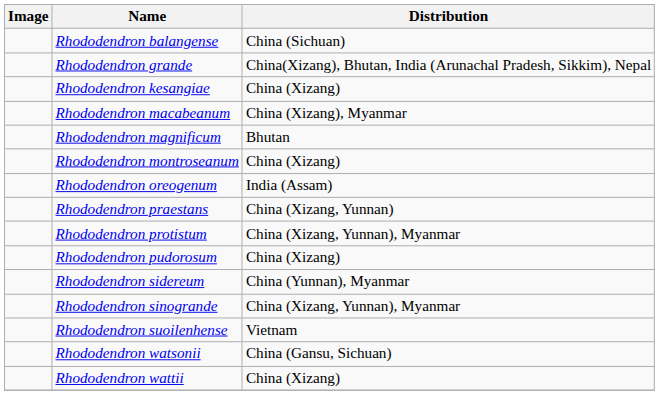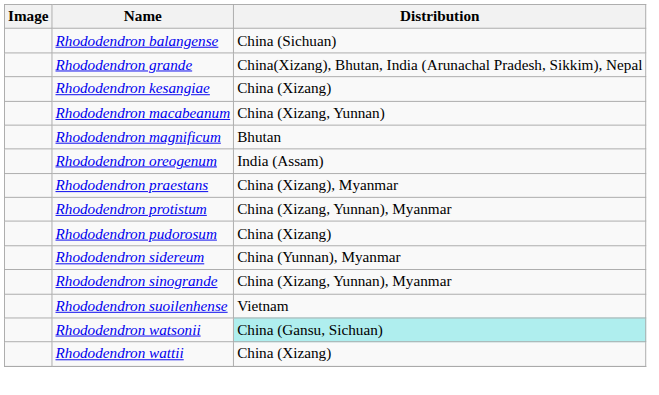 <table class="wikitable collapsible">
 <tr>
 <th>Image</th>
 <th>Name</th>
 <th>Distribution</th>
 </tr>
 <tr>
 <td></td>
 <td><em><a href='#'>Rhododendron balangense</a></em> </td>
 <td>China (Sichuan)</td>
 </tr>
 <tr>
 <td></td>
 <td><em><a href='#'>Rhododendron grande</a></em> </td>
 <td>China(Xizang), Bhutan, India (Arunachal Pradesh, Sikkim), Nepal</td>
 </tr>
 <tr>
 <td></td>
 <td><em><a href='#'>Rhododendron kesangiae</a></em> </td>
 <td>China (Xizang)</td>
 </tr>
 <tr>
 <td></td>
 <td><em><a href='#'>Rhododendron macabeanum</a></em> </td>
-<td>China (Xizang), Myanmar</td>
+<td>China (Xizang, Yunnan)</td>
 </tr>
 <tr>
 <td></td>
 <td><em><a href='#'>Rhododendron magnificum</a></em> </td>
 <td>Bhutan</td>
-</tr>
-<tr>
-<td></td>
-<td><em><a href='#'>Rhododendron montroseanum</a></em> </td>
-<td>China (Xizang)</td>
 </tr>
 <tr>
 <td></td>
 <td><em><a href='#'>Rhododendron oreogenum</a></em> </td>
 <td>India (Assam)</td>
 </tr>
 <tr>
 <td></td>
 <td><em><a href='#'>Rhododendron praestans</a></em> </td>
-<td>China (Xizang, Yunnan)</td>
+<td>China (Xizang), Myanmar</td>
 </tr>
 <tr>
 <td></td>
 <td><em><a href='#'>Rhododendron protistum</a></em> </td>
 <td>China (Xizang, Yunnan), Myanmar</td>
 </tr>
 <tr>
 <td></td>
 <td><em><a href='#'>Rhododendron pudorosum</a></em> </td>
 <td>China (Xizang)</td>
 </tr>
 <tr>
 <td></td>
 <td><em><a href='#'>Rhododendron sidereum</a></em> </td>
 <td>China (Yunnan), Myanmar</td>
 </tr>
 <tr>
 <td></td>
 <td><em><a href='#'>Rhododendron sinogrande</a></em> </td>
 <td>China (Xizang, Yunnan), Myanmar</td>
 </tr>
 <tr>
 <td></td>
 <td><em><a href='#'>Rhododendron suoilenhense</a></em> </td>
 <td>Vietnam</td>
 </tr>
 <tr>
 <td></td>
 <td><em><a href='#'>Rhododendron watsonii</a></em> </td>
-<td>China (Gansu, Sichuan)</td>
+<td style="background: paleturquoise;">China (Gansu, Sichuan)</td>
 </tr>
 <tr>
 <td></td>
 <td><em><a href='#'>Rhododendron wattii</a></em> </td>
 <td>China (Xizang)</td>
 </tr>
 <tr>
 </tr>
 </table>
